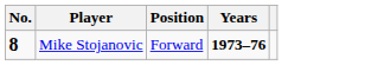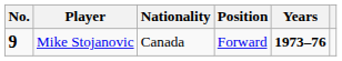 <table class="wikitable" style="font-size:97%; text-align:left;">
 <tr>
 <th>No.</th>
 <th>Player</th>
+<th>Nationality</th>
 <th>Position</th>
 <th>Years</th>
 <th></th>
 </tr>
 <tr>
-<td><big><strong>8</strong></big></td>
+<td><big><strong>9</strong></big></td>
 <td style="text-align:left;"><a href='#'>Mike Stojanovic</a></td>
+<td> Canada</td>
 <td><a href='#'>Forward</a></td>
 <td><strong>1973–76</strong></td>
 <td></td>
 </tr>
 </table>
